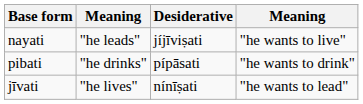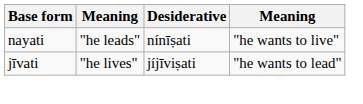 <table rules=all class="wikitable">
 <tr>
 <th>Base form</th>
 <th>Meaning</th>
 <th>Desiderative</th>
 <th>Meaning</th>
 </tr>
 <tr>
 <td>nayati</td>
 <td>"he leads"</td>
-<td>jíjīviṣati</td>
+<td>nínīṣati</td>
 <td>"he wants to live"</td>
-</tr>
-<tr>
-<td>pibati</td>
-<td>"he drinks"</td>
-<td>pípāsati</td>
-<td>"he wants to drink"</td>
 </tr>
 <tr>
 <td>jīvati</td>
 <td>"he lives"</td>
-<td>nínīṣati</td>
+<td>jíjīviṣati</td>
 <td>"he wants to lead"</td>
 </tr>
 </table>
